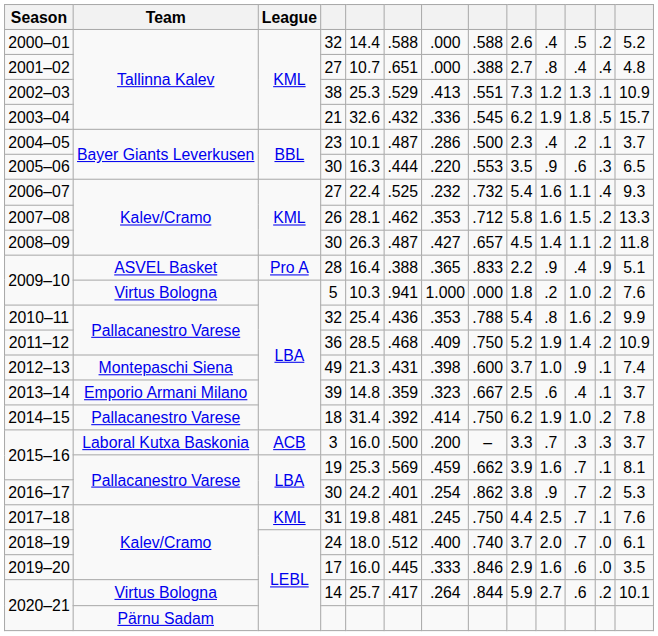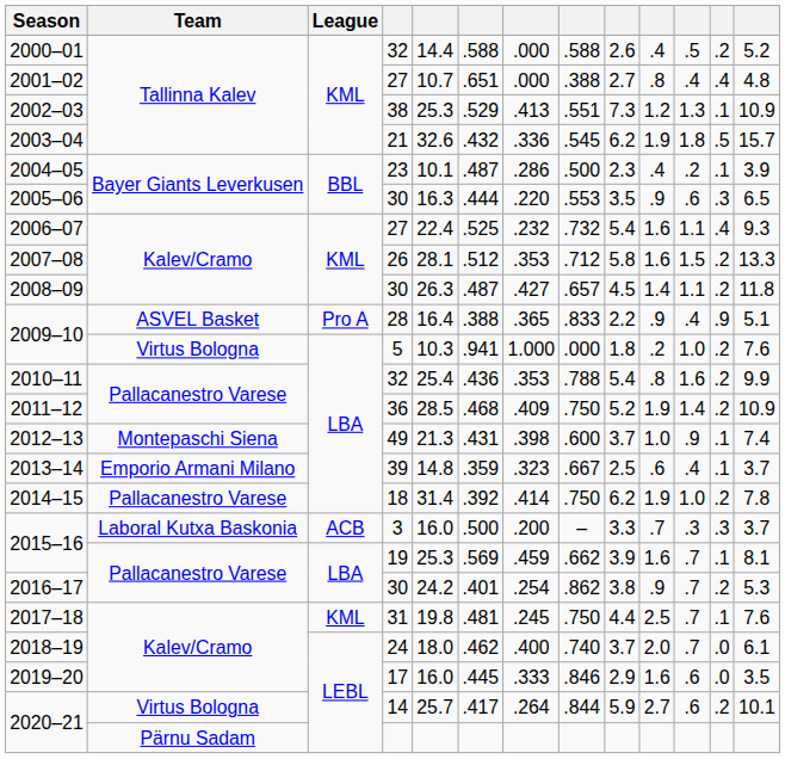 <table class="wikitable sortable" style="font-size:95%; text-align:center;">
 <tr>
 <th>Season</th>
 <th>Team</th>
 <th>League</th>
 <th></th>
 <th></th>
 <th></th>
 <th></th>
 <th></th>
 <th></th>
 <th></th>
 <th></th>
 <th></th>
 <th></th>
 </tr>
 <tr>
 <td>2000–01</td>
 <td rowspan="4"><a href='#'>Tallinna Kalev</a></td>
 <td rowspan="4"><a href='#'>KML</a></td>
 <td>32</td>
 <td>14.4</td>
 <td>.588</td>
 <td>.000</td>
 <td>.588</td>
 <td>2.6</td>
 <td>.4</td>
 <td>.5</td>
 <td>.2</td>
 <td>5.2</td>
 </tr>
 <tr>
 <td>2001–02</td>
 <td>27</td>
 <td>10.7</td>
 <td>.651</td>
 <td>.000</td>
 <td>.388</td>
 <td>2.7</td>
 <td>.8</td>
 <td>.4</td>
 <td>.4</td>
 <td>4.8</td>
 </tr>
 <tr>
 <td>2002–03</td>
 <td>38</td>
 <td>25.3</td>
 <td>.529</td>
 <td>.413</td>
 <td>.551</td>
 <td>7.3</td>
 <td>1.2</td>
 <td>1.3</td>
 <td>.1</td>
 <td>10.9</td>
 </tr>
 <tr>
 <td>2003–04</td>
 <td>21</td>
 <td>32.6</td>
 <td>.432</td>
 <td>.336</td>
 <td>.545</td>
 <td>6.2</td>
 <td>1.9</td>
 <td>1.8</td>
 <td>.5</td>
 <td>15.7</td>
 </tr>
 <tr>
 <td>2004–05</td>
 <td rowspan="2"><a href='#'>Bayer Giants Leverkusen</a></td>
 <td rowspan="2"><a href='#'>BBL</a></td>
 <td>23</td>
 <td>10.1</td>
 <td>.487</td>
 <td>.286</td>
 <td>.500</td>
 <td>2.3</td>
 <td>.4</td>
 <td>.2</td>
 <td>.1</td>
-<td>3.7</td>
+<td>3.9</td>
 </tr>
 <tr>
 <td>2005–06</td>
 <td>30</td>
 <td>16.3</td>
 <td>.444</td>
 <td>.220</td>
 <td>.553</td>
 <td>3.5</td>
 <td>.9</td>
 <td>.6</td>
 <td>.3</td>
 <td>6.5</td>
 </tr>
 <tr>
 <td>2006–07</td>
 <td rowspan="3"><a href='#'>Kalev/Cramo</a></td>
 <td rowspan="3"><a href='#'>KML</a></td>
 <td>27</td>
 <td>22.4</td>
 <td>.525</td>
 <td>.232</td>
 <td>.732</td>
 <td>5.4</td>
 <td>1.6</td>
 <td>1.1</td>
 <td>.4</td>
 <td>9.3</td>
 </tr>
 <tr>
 <td>2007–08</td>
 <td>26</td>
 <td>28.1</td>
-<td>.462</td>
+<td>.512</td>
 <td>.353</td>
 <td>.712</td>
 <td>5.8</td>
 <td>1.6</td>
 <td>1.5</td>
 <td>.2</td>
 <td>13.3</td>
 </tr>
 <tr>
 <td>2008–09</td>
 <td>30</td>
 <td>26.3</td>
 <td>.487</td>
 <td>.427</td>
 <td>.657</td>
 <td>4.5</td>
 <td>1.4</td>
 <td>1.1</td>
 <td>.2</td>
 <td>11.8</td>
 </tr>
 <tr>
 <td rowspan="2">2009–10</td>
 <td><a href='#'>ASVEL Basket</a></td>
 <td><a href='#'>Pro A</a></td>
 <td>28</td>
 <td>16.4</td>
 <td>.388</td>
 <td>.365</td>
 <td>.833</td>
 <td>2.2</td>
 <td>.9</td>
 <td>.4</td>
 <td>.9</td>
 <td>5.1</td>
 </tr>
 <tr>
 <td><a href='#'>Virtus Bologna</a></td>
 <td rowspan="6"><a href='#'>LBA</a></td>
 <td>5</td>
 <td>10.3</td>
 <td>.941</td>
 <td>1.000</td>
 <td>.000</td>
 <td>1.8</td>
 <td>.2</td>
 <td>1.0</td>
 <td>.2</td>
 <td>7.6</td>
 </tr>
 <tr>
 <td>2010–11</td>
 <td rowspan="2"><a href='#'>Pallacanestro Varese</a></td>
 <td>32</td>
 <td>25.4</td>
 <td>.436</td>
 <td>.353</td>
 <td>.788</td>
 <td>5.4</td>
 <td>.8</td>
 <td>1.6</td>
 <td>.2</td>
 <td>9.9</td>
 </tr>
 <tr>
 <td>2011–12</td>
 <td>36</td>
 <td>28.5</td>
 <td>.468</td>
 <td>.409</td>
 <td>.750</td>
 <td>5.2</td>
 <td>1.9</td>
 <td>1.4</td>
 <td>.2</td>
 <td>10.9</td>
 </tr>
 <tr>
 <td>2012–13</td>
 <td><a href='#'>Montepaschi Siena</a></td>
 <td>49</td>
 <td>21.3</td>
 <td>.431</td>
 <td>.398</td>
 <td>.600</td>
 <td>3.7</td>
 <td>1.0</td>
 <td>.9</td>
 <td>.1</td>
 <td>7.4</td>
 </tr>
 <tr>
 <td>2013–14</td>
 <td><a href='#'>Emporio Armani Milano</a></td>
 <td>39</td>
 <td>14.8</td>
 <td>.359</td>
 <td>.323</td>
 <td>.667</td>
 <td>2.5</td>
 <td>.6</td>
 <td>.4</td>
 <td>.1</td>
 <td>3.7</td>
 </tr>
 <tr>
 <td>2014–15</td>
 <td><a href='#'>Pallacanestro Varese</a></td>
 <td>18</td>
 <td>31.4</td>
 <td>.392</td>
 <td>.414</td>
 <td>.750</td>
 <td>6.2</td>
 <td>1.9</td>
 <td>1.0</td>
 <td>.2</td>
 <td>7.8</td>
 </tr>
 <tr>
 <td rowspan="2">2015–16</td>
 <td><a href='#'>Laboral Kutxa Baskonia</a></td>
 <td><a href='#'>ACB</a></td>
 <td>3</td>
 <td>16.0</td>
 <td>.500</td>
 <td>.200</td>
 <td>–</td>
 <td>3.3</td>
 <td>.7</td>
 <td>.3</td>
 <td>.3</td>
 <td>3.7</td>
 </tr>
 <tr>
 <td rowspan="2"><a href='#'>Pallacanestro Varese</a></td>
 <td rowspan="2"><a href='#'>LBA</a></td>
 <td>19</td>
 <td>25.3</td>
 <td>.569</td>
 <td>.459</td>
 <td>.662</td>
 <td>3.9</td>
 <td>1.6</td>
 <td>.7</td>
 <td>.1</td>
 <td>8.1</td>
 </tr>
 <tr>
 <td>2016–17</td>
 <td>30</td>
 <td>24.2</td>
 <td>.401</td>
 <td>.254</td>
 <td>.862</td>
 <td>3.8</td>
 <td>.9</td>
 <td>.7</td>
 <td>.2</td>
 <td>5.3</td>
 </tr>
 <tr>
 <td>2017–18</td>
 <td rowspan="3"><a href='#'>Kalev/Cramo</a></td>
 <td><a href='#'>KML</a></td>
 <td>31</td>
 <td>19.8</td>
 <td>.481</td>
 <td>.245</td>
 <td>.750</td>
 <td>4.4</td>
 <td>2.5</td>
 <td>.7</td>
 <td>.1</td>
 <td>7.6</td>
 </tr>
 <tr>
 <td>2018–19</td>
 <td rowspan="4"><a href='#'>LEBL</a></td>
 <td>24</td>
 <td>18.0</td>
-<td>.512</td>
+<td>.462</td>
 <td>.400</td>
 <td>.740</td>
 <td>3.7</td>
 <td>2.0</td>
 <td>.7</td>
 <td>.0</td>
 <td>6.1</td>
 </tr>
 <tr>
 <td>2019–20</td>
 <td>17</td>
 <td>16.0</td>
 <td>.445</td>
 <td>.333</td>
 <td>.846</td>
 <td>2.9</td>
 <td>1.6</td>
 <td>.6</td>
 <td>.0</td>
 <td>3.5</td>
 </tr>
 <tr>
 <td rowspan="2">2020–21</td>
 <td><a href='#'>Virtus Bologna</a></td>
 <td>14</td>
 <td>25.7</td>
 <td>.417</td>
 <td>.264</td>
 <td>.844</td>
 <td>5.9</td>
 <td>2.7</td>
 <td>.6</td>
 <td>.2</td>
 <td>10.1</td>
 </tr>
 <tr>
 <td><a href='#'>Pärnu Sadam</a></td>
 <td></td>
 <td></td>
 <td></td>
 <td></td>
 <td></td>
 <td></td>
 <td></td>
 <td></td>
 <td></td>
 <td></td>
 </tr>
 </table>
